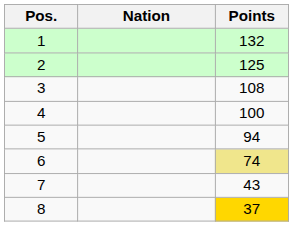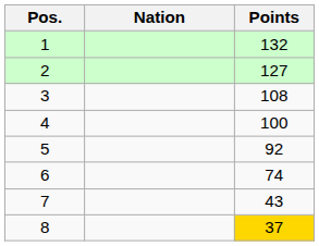 <table class="wikitable gauche" cellspacing="1" style="width:300px;">
 <tr style="background:#efefef; text-align:center;">
 <th style="width:70px;">Pos.</th>
 <th>Nation</th>
 <th style="width:70px;">Points</th>
 </tr>
 <tr style="vertical-align:top; text-align:center; background:#ccffcc;">
 <td>1</td>
 <td style="text-align:left;"></td>
 <td>132</td>
 </tr>
 <tr style="vertical-align:top; text-align:center; background:#ccffcc;">
 <td>2</td>
 <td style="text-align:left;"></td>
-<td>125</td>
+<td>127</td>
 </tr>
 <tr style="vertical-align:top; text-align:center;">
 <td>3</td>
 <td style="text-align:left;"></td>
 <td>108</td>
 </tr>
 <tr style="vertical-align:top; text-align:center;">
 <td>4</td>
 <td style="text-align:left;"></td>
 <td>100</td>
 </tr>
 <tr style="vertical-align:top; text-align:center;">
 <td>5</td>
 <td style="text-align:left;"></td>
-<td>94</td>
+<td>92</td>
 </tr>
 <tr style="vertical-align:top; text-align:center;">
 <td>6</td>
 <td style="text-align:left;"></td>
-<td style="background: khaki;">74</td>
+<td>74</td>
 </tr>
 <tr style="vertical-align:top; text-align:center;">
 <td>7</td>
 <td style="text-align:left;"></td>
 <td>43</td>
 </tr>
 <tr style="vertical-align:top; text-align:center;">
 <td>8</td>
 <td style="text-align:left;"></td>
 <td style="background: gold;">37</td>
 </tr>
 </table>
